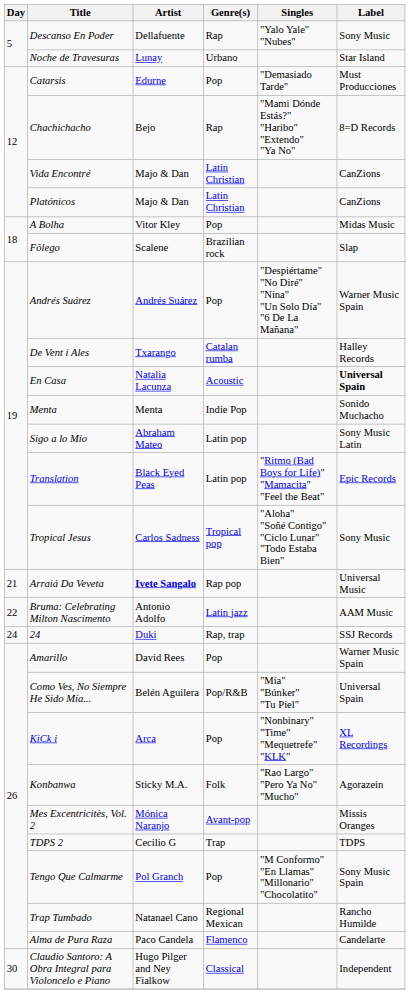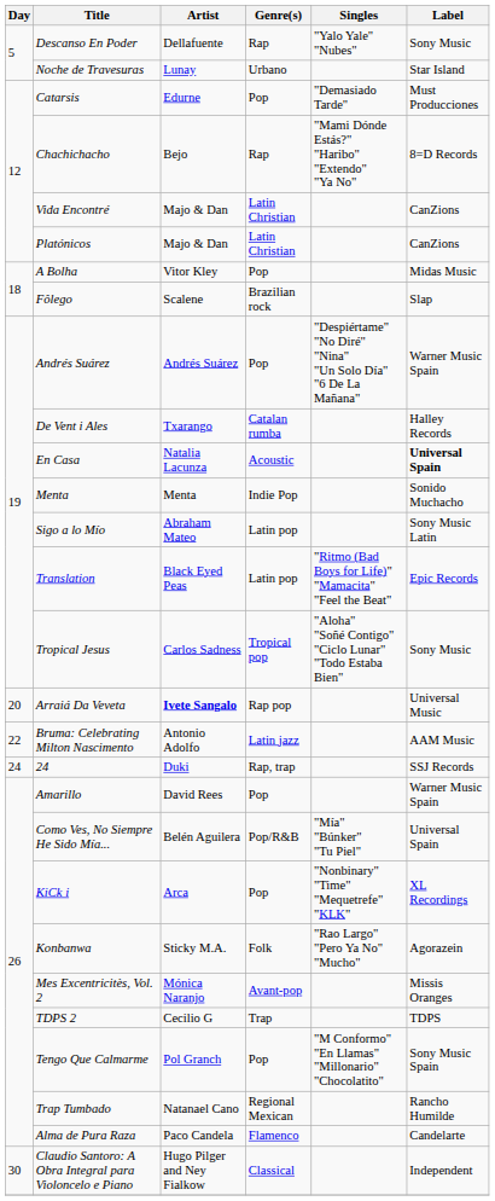 <table class="wikitable sortable" style="text-align: left;">
 <tr>
 <th>Day</th>
 <th>Title</th>
 <th>Artist</th>
 <th>Genre(s)</th>
 <th>Singles</th>
 <th>Label</th>
 </tr>
 <tr>
 <td rowspan="2">5</td>
 <td><em>Descanso En Poder</em></td>
 <td>Dellafuente</td>
 <td>Rap</td>
 <td>"Yalo Yale"<br>"Nubes"</td>
 <td>Sony Music</td>
 </tr>
 <tr>
 <td><em>Noche de Travesuras</em></td>
 <td><a href='#'>Lunay</a></td>
 <td>Urbano</td>
 <td></td>
 <td>Star Island</td>
 </tr>
 <tr>
 <td rowspan="4">12</td>
 <td><em>Catarsis</em></td>
 <td><a href='#'>Edurne</a></td>
 <td>Pop</td>
 <td>"Demasiado Tarde"</td>
 <td>Must Producciones</td>
 </tr>
 <tr>
 <td><em>Chachichacho</em></td>
 <td>Bejo</td>
 <td>Rap</td>
 <td>"Mami Dónde Estás?"<br>"Haribo"<br>"Extendo"<br>"Ya No"</td>
 <td>8=D Records</td>
 </tr>
 <tr>
 <td><em>Vida Encontré</em></td>
 <td>Majo & Dan</td>
 <td><a href='#'>Latin Christian</a></td>
 <td></td>
 <td>CanZions</td>
 </tr>
 <tr>
 <td><em>Platónicos</em></td>
 <td>Majo & Dan</td>
 <td><a href='#'>Latin Christian</a></td>
 <td></td>
 <td>CanZions</td>
 </tr>
 <tr>
 <td rowspan="2">18</td>
 <td><em>A Bolha</em></td>
 <td>Vitor Kley</td>
 <td>Pop</td>
 <td></td>
 <td>Midas Music</td>
 </tr>
 <tr>
 <td><em>Fôlego</em></td>
 <td>Scalene</td>
 <td>Brazilian rock</td>
 <td></td>
 <td>Slap</td>
 </tr>
 <tr>
 <td rowspan="7">19</td>
 <td><em>Andrés Suárez</em></td>
 <td><a href='#'>Andrés Suárez</a></td>
 <td>Pop</td>
 <td>"Despiértame"<br>"No Diré"<br>"Nina"<br>"Un Solo Día"<br>"6 De La Mañana"</td>
 <td>Warner Music Spain</td>
 </tr>
 <tr>
 <td><em>De Vent i Ales</em></td>
 <td><a href='#'>Txarango</a></td>
 <td><a href='#'>Catalan rumba</a></td>
 <td></td>
 <td>Halley Records</td>
 </tr>
 <tr>
 <td><em>En Casa</em></td>
 <td><a href='#'>Natalia Lacunza</a></td>
 <td><a href='#'>Acoustic</a></td>
 <td></td>
 <td><strong>Universal Spain</strong></td>
 </tr>
 <tr>
 <td><em>Menta</em></td>
 <td>Menta</td>
 <td>Indie Pop</td>
 <td></td>
 <td>Sonido Muchacho</td>
 </tr>
 <tr>
 <td><em>Sigo a lo Mío</em></td>
 <td><a href='#'>Abraham Mateo</a></td>
 <td>Latin pop</td>
 <td></td>
 <td>Sony Music Latin</td>
 </tr>
 <tr>
 <td><em><a href='#'>Translation</a></em></td>
 <td><a href='#'>Black Eyed Peas</a></td>
 <td>Latin pop</td>
 <td>"<a href='#'>Ritmo (Bad Boys for Life)</a>"<br>"<a href='#'>Mamacita</a>"<br>"Feel the Beat"</td>
 <td><a href='#'>Epic Records</a></td>
 </tr>
 <tr>
 <td><em>Tropical Jesus</em></td>
 <td><a href='#'>Carlos Sadness</a></td>
 <td><a href='#'>Tropical pop</a></td>
 <td>"Aloha"<br>"Soñé Contigo"<br>"Ciclo Lunar"<br>"Todo Estaba Bien"</td>
 <td>Sony Music</td>
 </tr>
 <tr>
-<td>21</td>
+<td>20</td>
 <td><em>Arraiá Da Veveta</em></td>
 <td><strong><a href='#'>Ivete Sangalo</a></strong></td>
 <td>Rap pop</td>
 <td></td>
 <td>Universal Music</td>
 </tr>
 <tr>
 <td>22</td>
 <td><em>Bruma: Celebrating Milton Nascimento</em></td>
 <td>Antonio Adolfo</td>
 <td><a href='#'>Latin jazz</a></td>
 <td></td>
 <td>AAM Music</td>
 </tr>
 <tr>
 <td>24</td>
 <td><em>24</em></td>
 <td><a href='#'>Duki</a></td>
 <td>Rap, trap</td>
 <td></td>
 <td>SSJ Records</td>
 </tr>
 <tr>
 <td rowspan="9">26</td>
 <td><em>Amarillo</em></td>
 <td>David Rees</td>
 <td>Pop</td>
 <td></td>
 <td>Warner Music Spain</td>
 </tr>
 <tr>
 <td><em>Como Ves, No Siempre He Sido Mía...</em></td>
 <td>Belén Aguilera</td>
 <td>Pop/R&B</td>
 <td>"Mía"<br>"Búnker"<br>"Tu Piel"</td>
 <td>Universal Spain</td>
 </tr>
 <tr>
 <td><em><a href='#'>KiCk i</a></em></td>
 <td><a href='#'>Arca</a></td>
 <td>Pop</td>
 <td>"Nonbinary"<br>"Time"<br>"Mequetrefe"<br>"<a href='#'>KLK</a>"</td>
 <td><a href='#'>XL Recordings</a></td>
 </tr>
 <tr>
 <td><em>Konbanwa</em></td>
 <td>Sticky M.A.</td>
 <td>Folk</td>
 <td>"Rao Largo"<br>"Pero Ya No"<br>"Mucho"</td>
 <td>Agorazein</td>
 </tr>
 <tr>
 <td><em>Mes Excentricitès, Vol. 2</em></td>
 <td><a href='#'>Mónica Naranjo</a></td>
 <td><a href='#'>Avant-pop</a></td>
 <td></td>
 <td>Missis Oranges</td>
 </tr>
 <tr>
 <td><em>TDPS 2</em></td>
 <td>Cecilio G</td>
 <td>Trap</td>
 <td></td>
 <td>TDPS</td>
 </tr>
 <tr>
 <td><em>Tengo Que Calmarme</em></td>
 <td><a href='#'>Pol Granch</a></td>
 <td>Pop</td>
 <td>"M Conformo"<br>"En Llamas"<br>"Millonario"<br>"Chocolatito"</td>
 <td>Sony Music Spain</td>
 </tr>
 <tr>
 <td><em>Trap Tumbado</em></td>
 <td>Natanael Cano</td>
 <td>Regional Mexican</td>
 <td></td>
 <td>Rancho Humilde</td>
 </tr>
 <tr>
 <td><em>Alma de Pura Raza</em></td>
 <td>Paco Candela</td>
 <td><a href='#'>Flamenco</a></td>
 <td></td>
 <td>Candelarte</td>
 </tr>
 <tr>
 <td>30</td>
 <td><em>Claudio Santoro: A Obra Integral para Violoncelo e Piano</em></td>
 <td>Hugo Pilger and Ney Fialkow</td>
 <td><a href='#'>Classical</a></td>
 <td></td>
 <td>Independent</td>
 </tr>
 <tr>
 </tr>
 </table>
